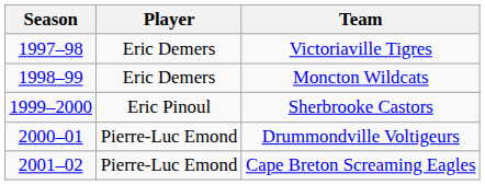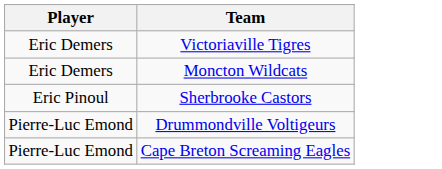 <table class="wikitable" style="text-align:center">
 <tr>
-<th>Season</th>
 <th>Player</th>
 <th>Team</th>
 </tr>
 <tr>
-<td><a href='#'>1997–98</a></td>
 <td>Eric Demers</td>
 <td><a href='#'>Victoriaville Tigres</a></td>
 </tr>
 <tr>
-<td><a href='#'>1998–99</a></td>
 <td>Eric Demers</td>
 <td><a href='#'>Moncton Wildcats</a></td>
 </tr>
 <tr>
-<td><a href='#'>1999–2000</a></td>
 <td>Eric Pinoul</td>
 <td><a href='#'>Sherbrooke Castors</a></td>
 </tr>
 <tr>
-<td><a href='#'>2000–01</a></td>
 <td>Pierre-Luc Emond</td>
 <td><a href='#'>Drummondville Voltigeurs</a></td>
 </tr>
 <tr>
-<td><a href='#'>2001–02</a></td>
 <td>Pierre-Luc Emond</td>
 <td><a href='#'>Cape Breton Screaming Eagles</a></td>
 </tr>
 </table>
